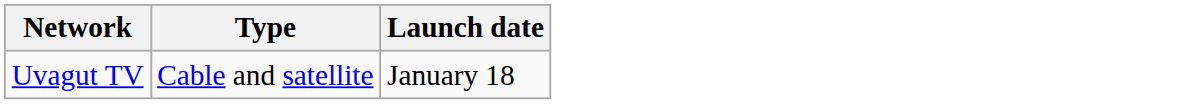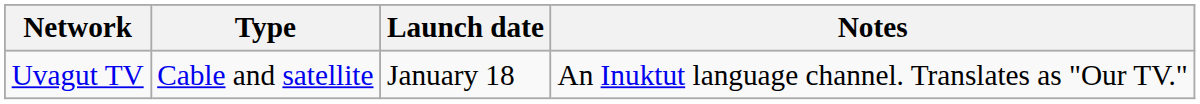 <table class="wikitable">
 <tr>
 <th>Network</th>
 <th>Type</th>
 <th>Launch date</th>
+<th>Notes</th>
 </tr>
 <tr>
 <td><a href='#'>Uvagut TV</a></td>
 <td><a href='#'>Cable</a> and <a href='#'>satellite</a></td>
 <td>January 18</td>
+<td>An <a href='#'>Inuktut</a> language channel. Translates as "Our TV."</td>
 </tr>
 </table>
